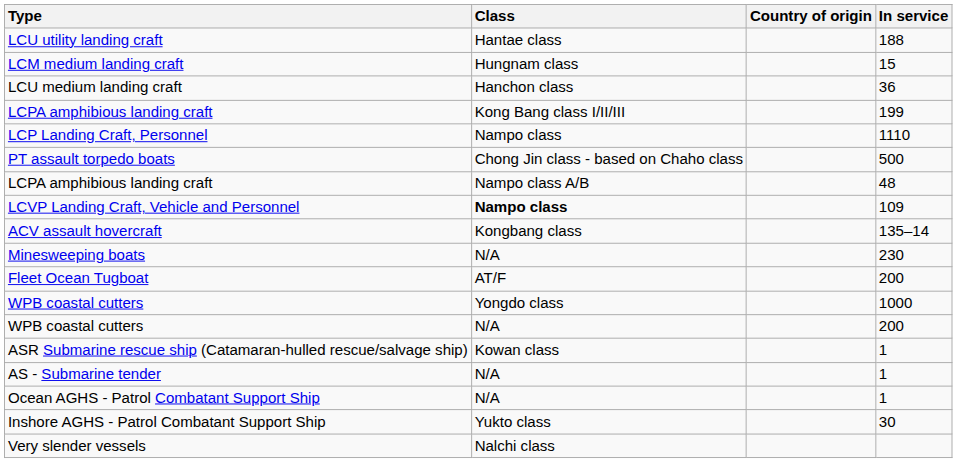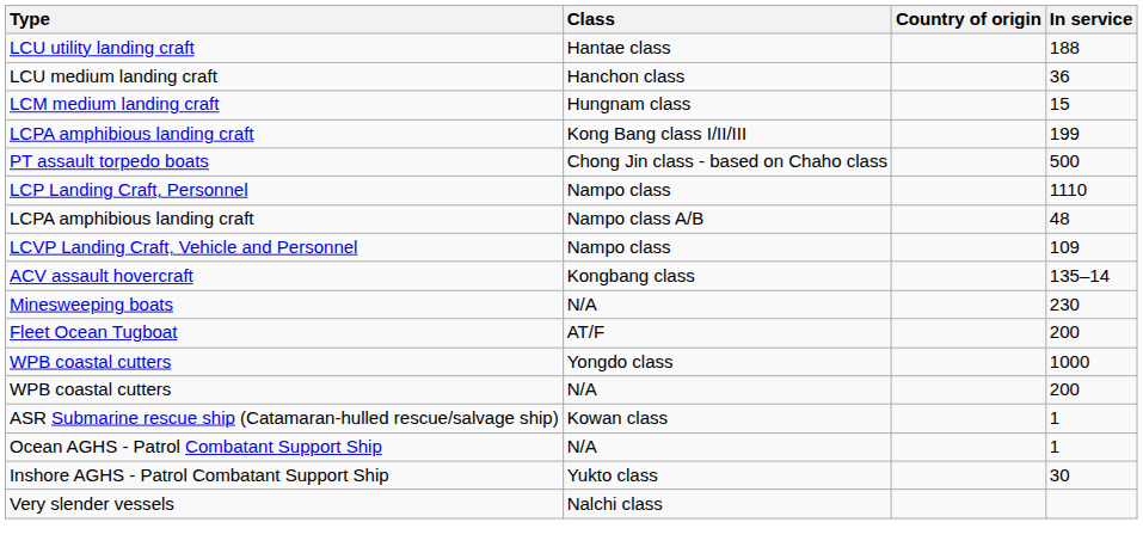 <table class="wikitable">
 <tr>
 <th style="text-align: left;">Type</th>
 <th style="text-align: left;">Class</th>
 <th style="text-align: left;">Country of origin</th>
 <th style="text-align: left;">In service</th>
 </tr>
 <tr>
 <td><a href='#'>LCU utility landing craft</a></td>
 <td>Hantae class</td>
 <td></td>
 <td>188</td>
 </tr>
 <tr>
+<td>LCU medium landing craft</td>
+<td>Hanchon class</td>
+<td></td>
+<td>36</td>
+</tr>
+<tr>
 <td><a href='#'>LCM medium landing craft</a></td>
 <td>Hungnam class</td>
 <td></td>
 <td>15</td>
-</tr>
-<tr>
-<td>LCU medium landing craft</td>
-<td>Hanchon class</td>
-<td></td>
-<td>36</td>
 </tr>
 <tr>
 <td><a href='#'>LCPA amphibious landing craft</a></td>
 <td>Kong Bang class I/II/III</td>
 <td></td>
 <td>199</td>
 </tr>
 <tr>
+<td><a href='#'>PT assault torpedo boats</a></td>
+<td>Chong Jin class - based on Chaho class</td>
+<td></td>
+<td>500</td>
+</tr>
+<tr>
 <td><a href='#'>LCP Landing Craft, Personnel</a></td>
 <td>Nampo class</td>
 <td></td>
 <td>1110</td>
-</tr>
-<tr>
-<td><a href='#'>PT assault torpedo boats</a></td>
-<td>Chong Jin class - based on Chaho class</td>
-<td></td>
-<td>500</td>
 </tr>
 <tr>
 <td>LCPA amphibious landing craft</td>
 <td>Nampo class A/B</td>
 <td></td>
 <td>48</td>
 </tr>
 <tr>
 <td><a href='#'>LCVP Landing Craft, Vehicle and Personnel</a></td>
-<td><strong>Nampo class</strong></td>
+<td>Nampo class</td>
 <td></td>
 <td>109</td>
 </tr>
 <tr>
 <td><a href='#'>ACV assault hovercraft</a></td>
 <td>Kongbang class</td>
 <td></td>
 <td>135–14</td>
 </tr>
 <tr>
 <td><a href='#'>Minesweeping boats</a></td>
 <td>N/A</td>
 <td></td>
 <td>230</td>
 </tr>
 <tr>
 <td><a href='#'>Fleet Ocean Tugboat</a></td>
 <td>AT/F</td>
 <td></td>
 <td>200</td>
 </tr>
 <tr>
 <td><a href='#'>WPB coastal cutters</a></td>
 <td>Yongdo class</td>
 <td></td>
 <td>1000</td>
 </tr>
 <tr>
 <td>WPB coastal cutters</td>
 <td>N/A</td>
 <td></td>
 <td>200</td>
 </tr>
 <tr>
 <td>ASR <a href='#'>Submarine rescue ship</a> (Catamaran-hulled rescue/salvage ship)</td>
 <td>Kowan class</td>
 <td></td>
 <td>1</td>
 </tr>
 <tr>
-<td>AS - <a href='#'>Submarine tender</a></td>
-<td>N/A</td>
-<td></td>
-<td>1</td>
-</tr>
-<tr>
 <td>Ocean AGHS - Patrol <a href='#'>Combatant Support Ship</a></td>
 <td>N/A</td>
 <td></td>
 <td>1</td>
 </tr>
 <tr>
 <td>Inshore AGHS - Patrol Combatant Support Ship</td>
 <td>Yukto class</td>
 <td></td>
 <td>30</td>
 </tr>
 <tr>
 <td>Very slender vessels</td>
 <td>Nalchi class</td>
 <td></td>
 <td></td>
 </tr>
 </table>
